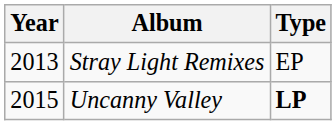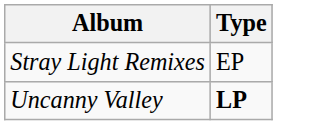 <table class="wikitable">
 <tr>
-<th>Year</th>
 <th>Album</th>
 <th>Type</th>
 </tr>
 <tr>
-<td>2013</td>
 <td><em>Stray Light Remixes</em></td>
 <td>EP</td>
 </tr>
 <tr>
-<td>2015</td>
 <td><em>Uncanny Valley</em></td>
 <td><strong>LP</strong></td>
 </tr>
 </table>
